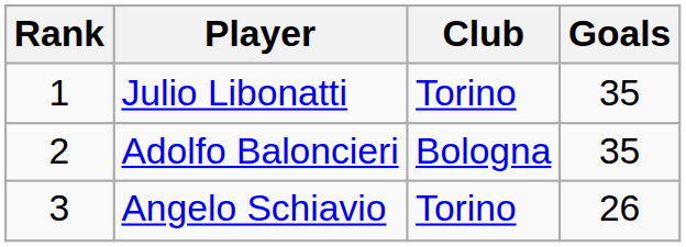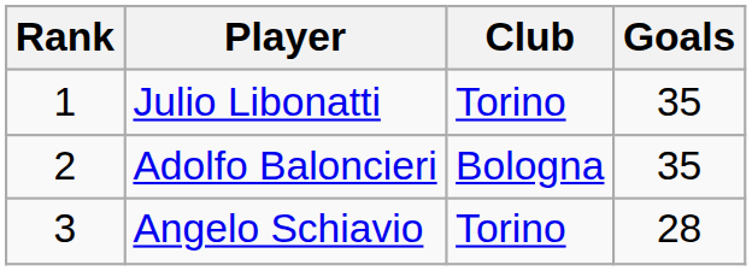 <table class="wikitable" style="text-align:center">
 <tr>
 <th>Rank</th>
 <th>Player</th>
 <th>Club</th>
 <th>Goals</th>
 </tr>
 <tr>
 <td>1</td>
 <td align="left">  <a href='#'>Julio Libonatti</a></td>
 <td align="left"><a href='#'>Torino</a></td>
 <td>35</td>
 </tr>
 <tr>
 <td>2</td>
 <td align="left"> <a href='#'>Adolfo Baloncieri</a></td>
 <td align="left"><a href='#'>Bologna</a></td>
 <td>35</td>
 </tr>
 <tr>
 <td>3</td>
 <td align="left"> <a href='#'>Angelo Schiavio</a></td>
 <td align="left"><a href='#'>Torino</a></td>
-<td>26</td>
+<td>28</td>
 </tr>
 </table>
